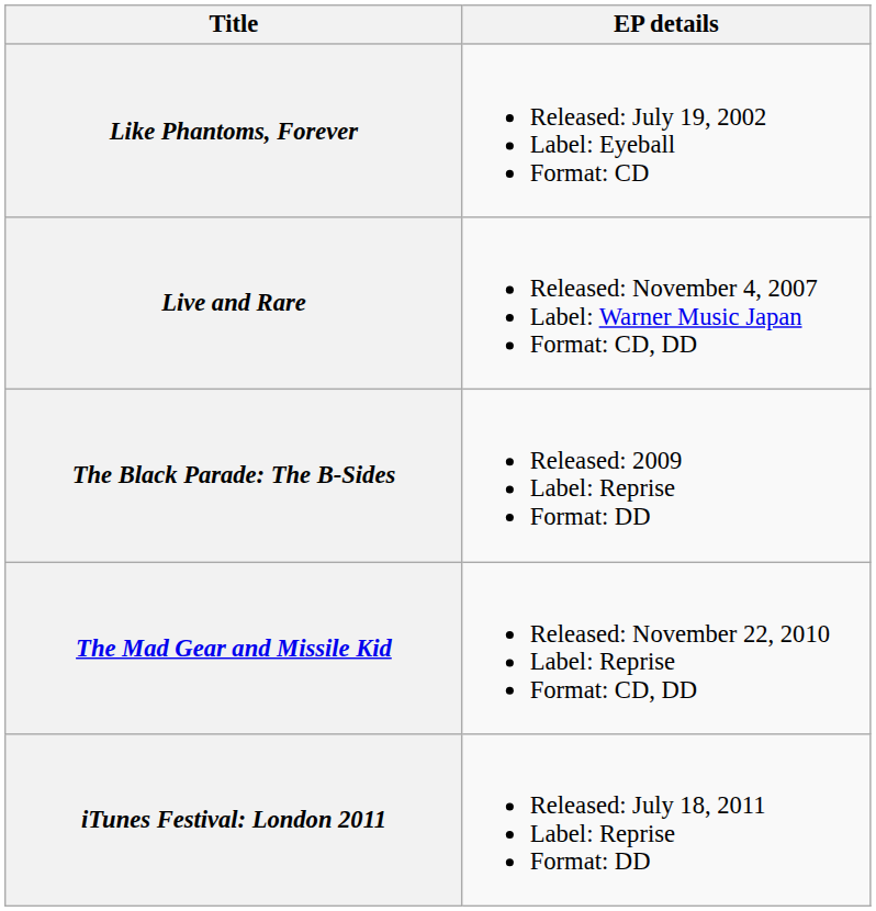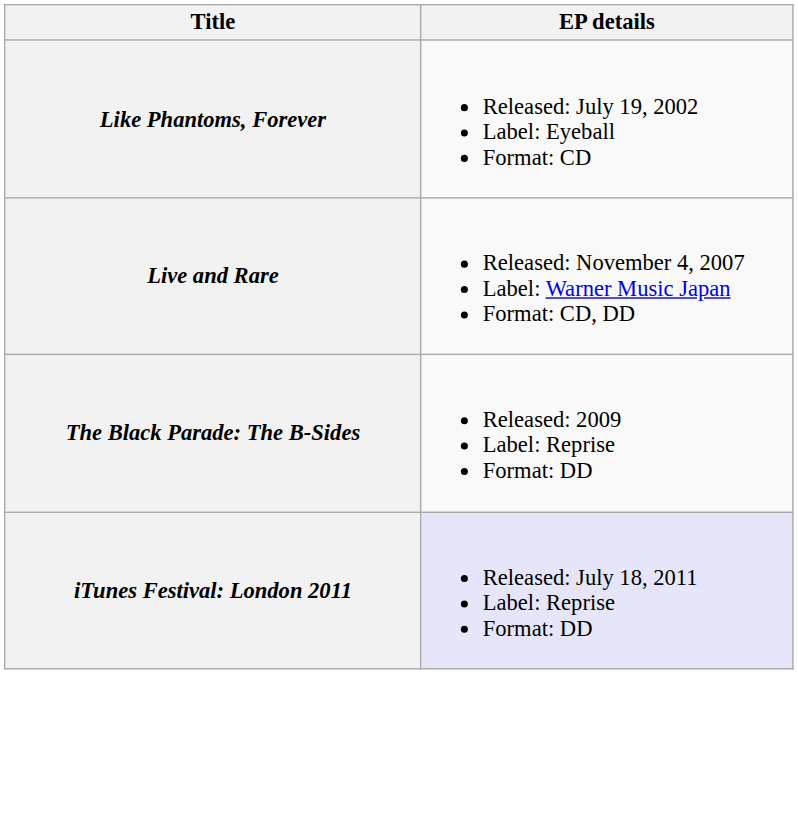 <table class="wikitable plainrowheaders">
 <tr>
 <th style="width:18em;">Title</th>
 <th style="width:16em;">EP details</th>
 </tr>
 <tr>
 <th scope="row"><em>Like Phantoms, Forever</em></th>
 <td><br><ul><li>Released: July 19, 2002</li><li>Label: Eyeball</li><li>Format: CD</li></ul></td>
 </tr>
 <tr>
 <th scope="row"><em>Live and Rare</em></th>
 <td><br><ul><li>Released: November 4, 2007</li><li>Label: <a href='#'>Warner Music Japan</a></li><li>Format: CD, DD</li></ul></td>
 </tr>
 <tr>
 <th scope="row"><em>The Black Parade: The B-Sides</em></th>
 <td><br><ul><li>Released: 2009</li><li>Label: Reprise</li><li>Format: DD</li></ul></td>
 </tr>
 <tr>
-<th scope="row"><em><a href='#'>The Mad Gear and Missile Kid</a></em></th>
-<td><br><ul><li>Released: November 22, 2010</li><li>Label: Reprise</li><li>Format: CD, DD</li></ul></td>
-</tr>
-<tr>
 <th scope="row"><em>iTunes Festival: London 2011</em></th>
-<td><br><ul><li>Released: July 18, 2011</li><li>Label: Reprise</li><li>Format: DD</li></ul></td>
+<td style="background: lavender;"><br><ul><li>Released: July 18, 2011</li><li>Label: Reprise</li><li>Format: DD</li></ul></td>
 </tr>
 </table>
